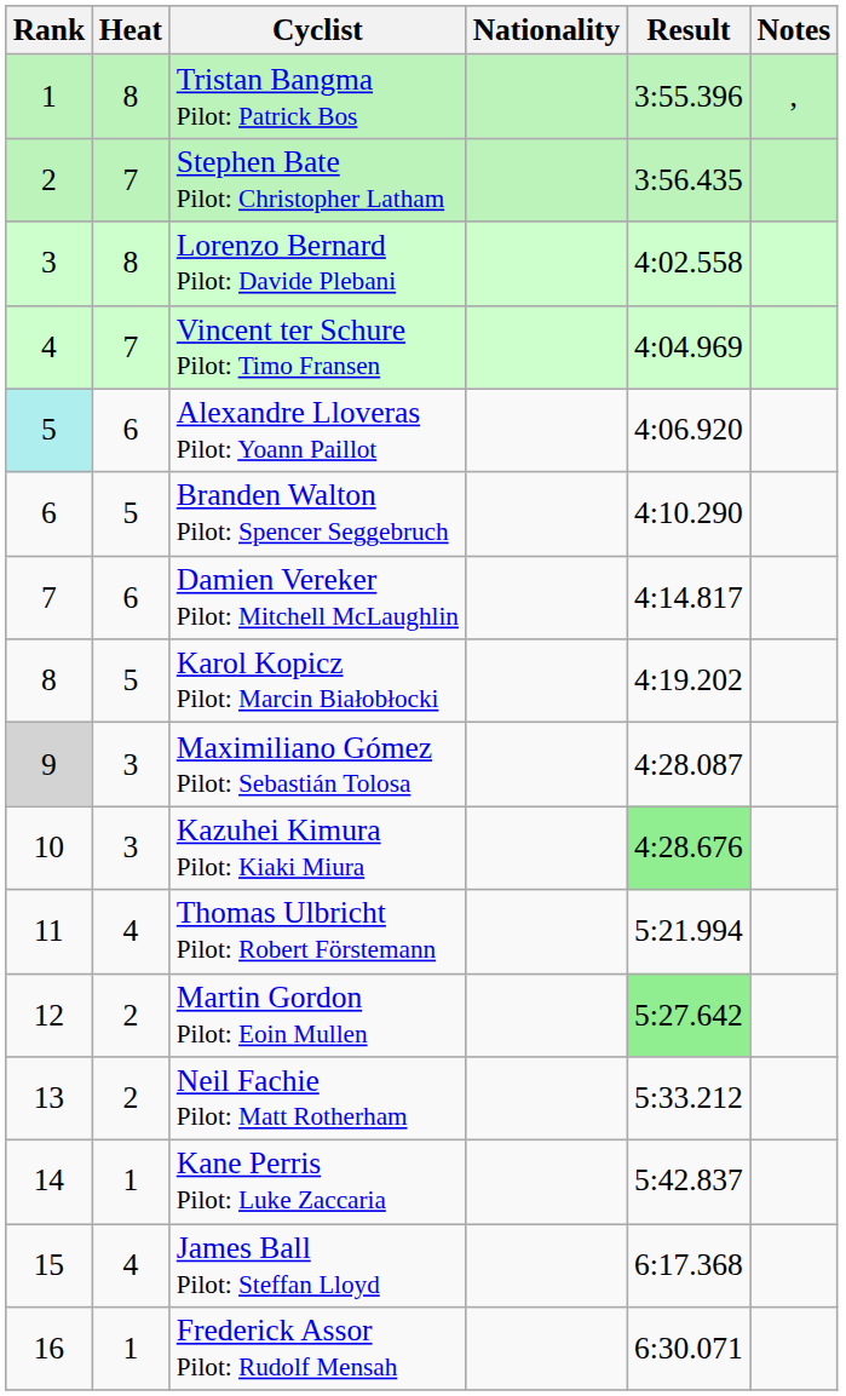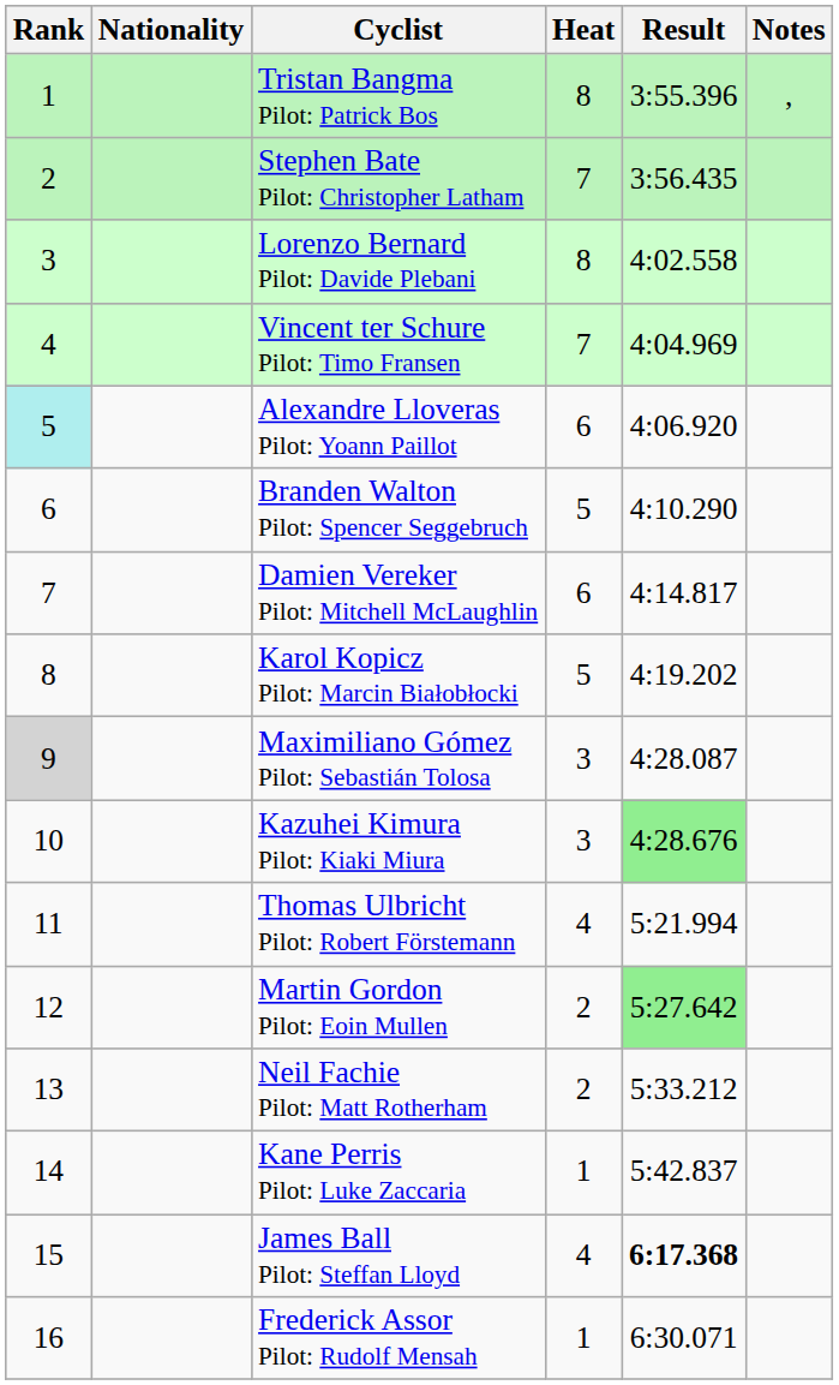 <table class="wikitable sortable" style="text-align:center">
 <tr>
 <th>Rank</th>
+<th>Nationality</th>
+<th>Cyclist</th>
 <th>Heat</th>
-<th>Cyclist</th>
-<th>Nationality</th>
 <th>Result</th>
 <th>Notes</th>
 </tr>
 <tr bgcolor=bbf3bb>
 <td>1</td>
+<td align=left></td>
+<td align=left><a href='#'>Tristan Bangma</a><br><small>Pilot: <a href='#'>Patrick Bos</a></small></td>
 <td>8</td>
-<td align=left><a href='#'>Tristan Bangma</a><br><small>Pilot: <a href='#'>Patrick Bos</a></small></td>
-<td align=left></td>
 <td>3:55.396</td>
 <td>, </td>
 </tr>
 <tr bgcolor=bbf3bb>
 <td>2</td>
+<td align=left></td>
+<td align=left><a href='#'>Stephen Bate</a><br><small>Pilot: <a href='#'>Christopher Latham</a></small></td>
 <td>7</td>
-<td align=left><a href='#'>Stephen Bate</a><br><small>Pilot: <a href='#'>Christopher Latham</a></small></td>
-<td align=left></td>
 <td>3:56.435</td>
 <td></td>
 </tr>
 <tr bgcolor=ccffcc>
 <td>3</td>
+<td align=left></td>
+<td align=left><a href='#'>Lorenzo Bernard</a><br><small>Pilot: <a href='#'>Davide Plebani</a></small></td>
 <td>8</td>
-<td align=left><a href='#'>Lorenzo Bernard</a><br><small>Pilot: <a href='#'>Davide Plebani</a></small></td>
-<td align=left></td>
 <td>4:02.558</td>
 <td></td>
 </tr>
 <tr bgcolor=ccffcc>
 <td>4</td>
+<td align=left></td>
+<td align=left><a href='#'>Vincent ter Schure</a><br><small>Pilot: <a href='#'>Timo Fransen</a></small></td>
 <td>7</td>
-<td align=left><a href='#'>Vincent ter Schure</a><br><small>Pilot: <a href='#'>Timo Fransen</a></small></td>
-<td align=left></td>
 <td>4:04.969</td>
 <td></td>
 </tr>
 <tr>
 <td style="background: paleturquoise;">5</td>
+<td align=left></td>
+<td align=left><a href='#'>Alexandre Lloveras</a><br><small>Pilot: <a href='#'>Yoann Paillot</a></small></td>
 <td>6</td>
-<td align=left><a href='#'>Alexandre Lloveras</a><br><small>Pilot: <a href='#'>Yoann Paillot</a></small></td>
-<td align=left></td>
 <td>4:06.920</td>
 <td></td>
 </tr>
 <tr>
 <td>6</td>
+<td align=left></td>
+<td align=left><a href='#'>Branden Walton</a><br><small>Pilot: <a href='#'>Spencer Seggebruch</a></small></td>
 <td>5</td>
-<td align=left><a href='#'>Branden Walton</a><br><small>Pilot: <a href='#'>Spencer Seggebruch</a></small></td>
-<td align=left></td>
 <td>4:10.290</td>
 <td></td>
 </tr>
 <tr>
 <td>7</td>
+<td align=left></td>
+<td align=left><a href='#'>Damien Vereker</a><br><small>Pilot: <a href='#'>Mitchell McLaughlin</a></small></td>
 <td>6</td>
-<td align=left><a href='#'>Damien Vereker</a><br><small>Pilot: <a href='#'>Mitchell McLaughlin</a></small></td>
-<td align=left></td>
 <td>4:14.817</td>
 <td></td>
 </tr>
 <tr>
 <td>8</td>
+<td align=left></td>
+<td align=left><a href='#'>Karol Kopicz</a><br><small>Pilot: <a href='#'>Marcin Białobłocki</a></small></td>
 <td>5</td>
-<td align=left><a href='#'>Karol Kopicz</a><br><small>Pilot: <a href='#'>Marcin Białobłocki</a></small></td>
-<td align=left></td>
 <td>4:19.202</td>
 <td></td>
 </tr>
 <tr>
 <td style="background: lightgrey;">9</td>
+<td align=left></td>
+<td align=left><a href='#'>Maximiliano Gómez</a><br><small>Pilot: <a href='#'>Sebastián Tolosa</a></small></td>
 <td>3</td>
-<td align=left><a href='#'>Maximiliano Gómez</a><br><small>Pilot: <a href='#'>Sebastián Tolosa</a></small></td>
-<td align=left></td>
 <td>4:28.087</td>
 <td></td>
 </tr>
 <tr>
 <td>10</td>
+<td align=left></td>
+<td align=left><a href='#'>Kazuhei Kimura</a><br><small>Pilot: <a href='#'>Kiaki Miura</a></small></td>
 <td>3</td>
-<td align=left><a href='#'>Kazuhei Kimura</a><br><small>Pilot: <a href='#'>Kiaki Miura</a></small></td>
-<td align=left></td>
 <td style="background: lightgreen;">4:28.676</td>
 <td></td>
 </tr>
 <tr>
 <td>11</td>
+<td align=left></td>
+<td align=left><a href='#'>Thomas Ulbricht</a><br><small>Pilot: <a href='#'>Robert Förstemann</a></small></td>
 <td>4</td>
-<td align=left><a href='#'>Thomas Ulbricht</a><br><small>Pilot: <a href='#'>Robert Förstemann</a></small></td>
-<td align=left></td>
 <td>5:21.994</td>
 <td></td>
 </tr>
 <tr>
 <td>12</td>
+<td align=left></td>
+<td align=left><a href='#'>Martin Gordon</a><br><small>Pilot: <a href='#'>Eoin Mullen</a></small></td>
 <td>2</td>
-<td align=left><a href='#'>Martin Gordon</a><br><small>Pilot: <a href='#'>Eoin Mullen</a></small></td>
-<td align=left></td>
 <td style="background: lightgreen;">5:27.642</td>
 <td></td>
 </tr>
 <tr>
 <td>13</td>
+<td align=left></td>
+<td align=left><a href='#'>Neil Fachie</a><br><small>Pilot: <a href='#'>Matt Rotherham</a></small></td>
 <td>2</td>
-<td align=left><a href='#'>Neil Fachie</a><br><small>Pilot: <a href='#'>Matt Rotherham</a></small></td>
-<td align=left></td>
 <td>5:33.212</td>
 <td></td>
 </tr>
 <tr>
 <td>14</td>
+<td align=left></td>
+<td align=left><a href='#'>Kane Perris</a><br><small>Pilot: <a href='#'>Luke Zaccaria</a></small></td>
 <td>1</td>
-<td align=left><a href='#'>Kane Perris</a><br><small>Pilot: <a href='#'>Luke Zaccaria</a></small></td>
-<td align=left></td>
 <td>5:42.837</td>
 <td></td>
 </tr>
 <tr>
 <td>15</td>
+<td align=left></td>
+<td align=left><a href='#'>James Ball</a><br><small>Pilot: <a href='#'>Steffan Lloyd</a></small></td>
 <td>4</td>
-<td align=left><a href='#'>James Ball</a><br><small>Pilot: <a href='#'>Steffan Lloyd</a></small></td>
-<td align=left></td>
-<td>6:17.368</td>
+<td><strong>6:17.368</strong></td>
 <td></td>
 </tr>
 <tr>
 <td>16</td>
+<td align=left></td>
+<td align=left><a href='#'>Frederick Assor</a><br><small>Pilot: <a href='#'>Rudolf Mensah</a></small></td>
 <td>1</td>
-<td align=left><a href='#'>Frederick Assor</a><br><small>Pilot: <a href='#'>Rudolf Mensah</a></small></td>
-<td align=left></td>
 <td>6:30.071</td>
 <td></td>
 </tr>
 </table>
